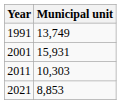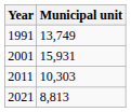 <table class=wikitable>
 <tr>
 <th>Year</th>
 <th>Municipal unit</th>
 </tr>
 <tr>
 <td>1991</td>
 <td>13,749</td>
 </tr>
 <tr>
 <td>2001</td>
 <td>15,931</td>
 </tr>
 <tr>
 <td>2011</td>
 <td>10,303</td>
 </tr>
 <tr>
 <td>2021</td>
-<td>8,853</td>
+<td>8,813</td>
 </tr>
 </table>
